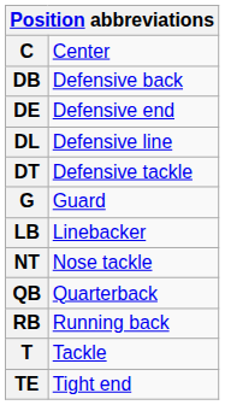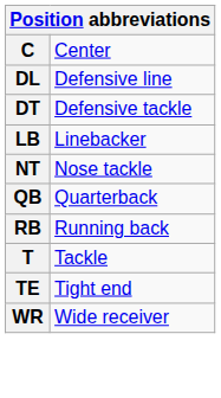 <table class="wikitable mw-collapsible mw-collapsed">
 <tr>
 <th scope="colgroup" colspan="2"><a href='#'>Position</a> abbreviations</th>
 </tr>
 <tr>
 <th scope="row">C</th>
 <td><a href='#'>Center</a></td>
 </tr>
 <tr>
-<th scope="row">DB</th>
-<td><a href='#'>Defensive back</a></td>
-</tr>
-<tr>
-<th scope="row">DE</th>
-<td><a href='#'>Defensive end</a></td>
-</tr>
-<tr>
 <th scope="row">DL</th>
 <td><a href='#'>Defensive line</a></td>
 </tr>
 <tr>
 <th scope="row">DT</th>
 <td><a href='#'>Defensive tackle</a></td>
-</tr>
-<tr>
-<th scope="row">G</th>
-<td><a href='#'>Guard</a></td>
 </tr>
 <tr>
 <th scope="row">LB</th>
 <td><a href='#'>Linebacker</a></td>
 </tr>
 <tr>
 <th scope="row">NT</th>
 <td><a href='#'>Nose tackle</a></td>
 </tr>
 <tr>
 <th scope="row">QB</th>
 <td><a href='#'>Quarterback</a></td>
 </tr>
 <tr>
 <th scope="row">RB</th>
 <td><a href='#'>Running back</a></td>
 </tr>
 <tr>
 <th scope="row">T</th>
 <td><a href='#'>Tackle</a></td>
 </tr>
 <tr>
 <th scope="row">TE</th>
 <td><a href='#'>Tight end</a></td>
 </tr>
+<tr>
+<th scope="row">WR</th>
+<td><a href='#'>Wide receiver</a></td>
+</tr>
 </table>
